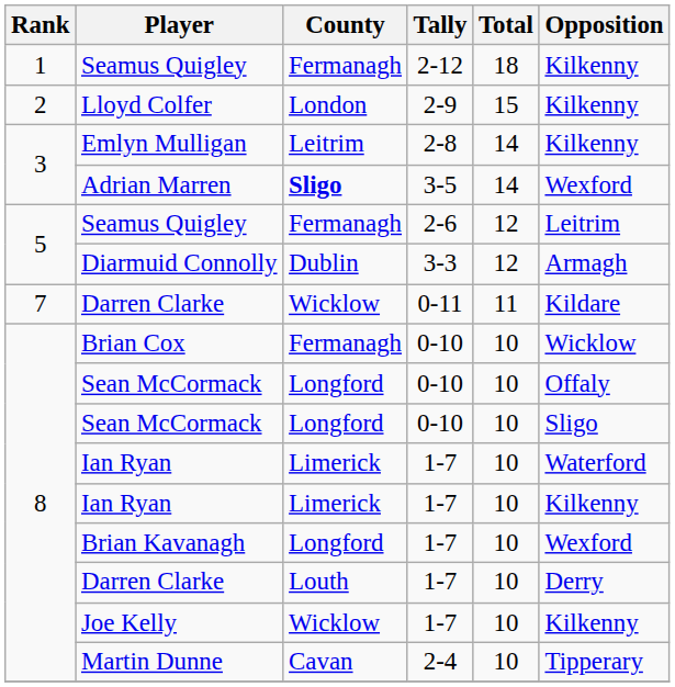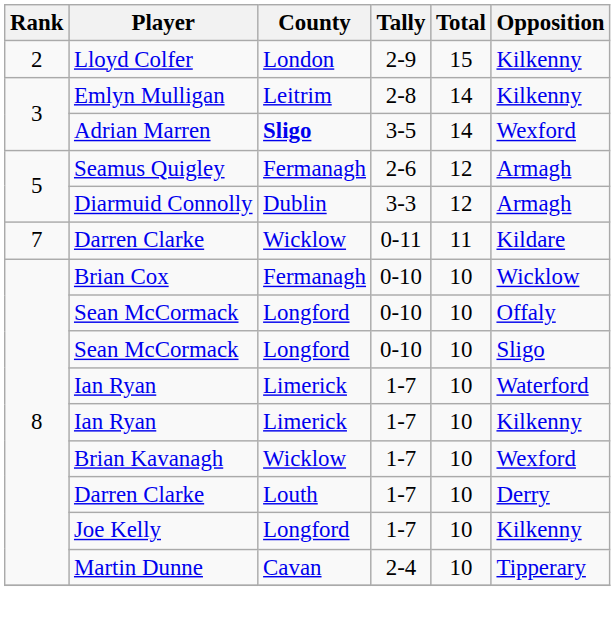 <table class="wikitable sortable">
 <tr>
 <th>Rank</th>
 <th>Player</th>
 <th>County</th>
 <th class="unsortable">Tally</th>
 <th>Total</th>
 <th>Opposition</th>
-</tr>
-<tr>
-<td rowspan=1 align=center>1</td>
-<td><a href='#'>Seamus Quigley</a></td>
-<td> <a href='#'>Fermanagh</a></td>
-<td align=center>2-12</td>
-<td align=center>18</td>
-<td> <a href='#'>Kilkenny</a></td>
 </tr>
 <tr>
 <td rowspan=1 align=center>2</td>
 <td><a href='#'>Lloyd Colfer</a></td>
 <td> <a href='#'>London</a></td>
 <td align=center>2-9</td>
 <td align=center>15</td>
 <td> <a href='#'>Kilkenny</a></td>
 </tr>
 <tr>
 <td rowspan=2 align=center>3</td>
 <td><a href='#'>Emlyn Mulligan</a></td>
 <td> <a href='#'>Leitrim</a></td>
 <td align=center>2-8</td>
 <td align=center>14</td>
 <td> <a href='#'>Kilkenny</a></td>
 </tr>
 <tr>
 <td><a href='#'>Adrian Marren</a></td>
 <td><strong> <a href='#'>Sligo</a></strong></td>
 <td align=center>3-5</td>
 <td align=center>14</td>
 <td> <a href='#'>Wexford</a></td>
 </tr>
 <tr>
 <td rowspan=2 align=center>5</td>
 <td><a href='#'>Seamus Quigley</a></td>
 <td> <a href='#'>Fermanagh</a></td>
 <td align=center>2-6</td>
 <td align=center>12</td>
-<td> <a href='#'>Leitrim</a></td>
+<td> <a href='#'>Armagh</a></td>
 </tr>
 <tr>
 <td><a href='#'>Diarmuid Connolly</a></td>
 <td> <a href='#'>Dublin</a></td>
 <td align=center>3-3</td>
 <td align=center>12</td>
 <td> <a href='#'>Armagh</a></td>
 </tr>
 <tr>
 <td rowspan=1 align=center>7</td>
 <td><a href='#'>Darren Clarke</a></td>
 <td> <a href='#'>Wicklow</a></td>
 <td align=center>0-11</td>
 <td align=center>11</td>
 <td> <a href='#'>Kildare</a></td>
 </tr>
 <tr>
 <td rowspan=9 align=center>8</td>
 <td><a href='#'>Brian Cox</a></td>
 <td> <a href='#'>Fermanagh</a></td>
 <td align=center>0-10</td>
 <td align=center>10</td>
 <td> <a href='#'>Wicklow</a></td>
 </tr>
 <tr>
 <td><a href='#'>Sean McCormack</a></td>
 <td> <a href='#'>Longford</a></td>
 <td align=center>0-10</td>
 <td align=center>10</td>
 <td> <a href='#'>Offaly</a></td>
 </tr>
 <tr>
 <td><a href='#'>Sean McCormack</a></td>
 <td> <a href='#'>Longford</a></td>
 <td align=center>0-10</td>
 <td align=center>10</td>
 <td> <a href='#'>Sligo</a></td>
 </tr>
 <tr>
 <td><a href='#'>Ian Ryan</a></td>
 <td> <a href='#'>Limerick</a></td>
 <td align=center>1-7</td>
 <td align=center>10</td>
 <td> <a href='#'>Waterford</a></td>
 </tr>
 <tr>
 <td><a href='#'>Ian Ryan</a></td>
 <td> <a href='#'>Limerick</a></td>
 <td align=center>1-7</td>
 <td align=center>10</td>
 <td> <a href='#'>Kilkenny</a></td>
 </tr>
 <tr>
 <td><a href='#'>Brian Kavanagh</a></td>
-<td> <a href='#'>Longford</a></td>
+<td> <a href='#'>Wicklow</a></td>
 <td align=center>1-7</td>
 <td align=center>10</td>
 <td> <a href='#'>Wexford</a></td>
 </tr>
 <tr>
 <td><a href='#'>Darren Clarke</a></td>
 <td> <a href='#'>Louth</a></td>
 <td align=center>1-7</td>
 <td align=center>10</td>
 <td> <a href='#'>Derry</a></td>
 </tr>
 <tr>
 <td><a href='#'>Joe Kelly</a></td>
-<td> <a href='#'>Wicklow</a></td>
+<td> <a href='#'>Longford</a></td>
 <td align=center>1-7</td>
 <td align=center>10</td>
 <td> <a href='#'>Kilkenny</a></td>
 </tr>
 <tr>
 <td><a href='#'>Martin Dunne</a></td>
 <td> <a href='#'>Cavan</a></td>
 <td align=center>2-4</td>
 <td align=center>10</td>
 <td> <a href='#'>Tipperary</a></td>
 </tr>
 <tr>
 </tr>
 </table>
